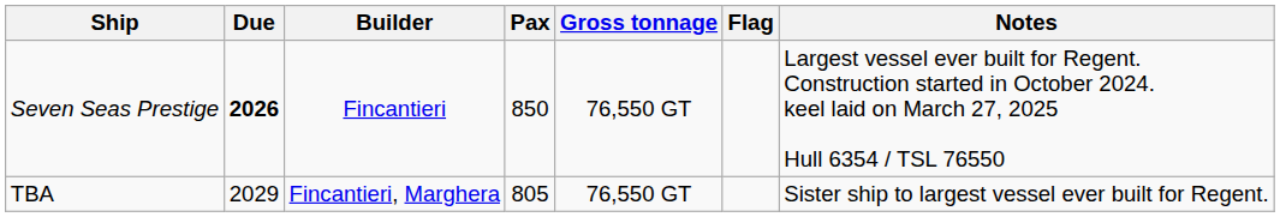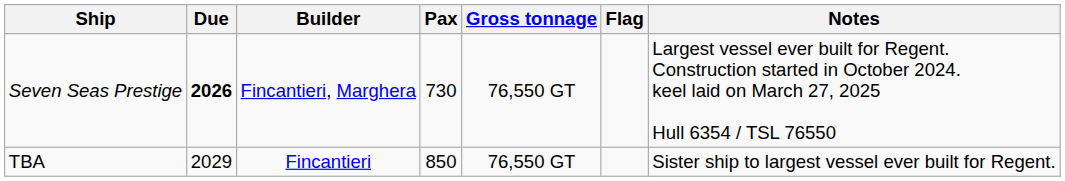 <table class="wikitable sortable">
 <tr>
 <th>Ship</th>
 <th>Due</th>
 <th>Builder</th>
 <th>Pax</th>
 <th><a href='#'>Gross tonnage</a></th>
 <th>Flag</th>
 <th>Notes</th>
 </tr>
 <tr>
 <td><em>Seven Seas Prestige</em></td>
 <td style="text-align:Center;"><strong>2026</strong></td>
-<td style="text-align:Center;"><a href='#'>Fincantieri</a></td>
-<td style="text-align:Center;">850</td>
+<td style="text-align:Center;"><a href='#'>Fincantieri</a>, <a href='#'>Marghera</a></td>
+<td style="text-align:Center;">730</td>
 <td style="text-align:Center;">76,550 GT</td>
 <td style="text-align:Center;"></td>
 <td>Largest vessel ever built for Regent.<br>Construction started in October 2024.<br>keel laid on March 27, 2025<br><br>Hull 6354 / TSL 76550 </td>
 </tr>
 <tr>
 <td>TBA</td>
 <td style="text-align:Center;">2029</td>
-<td style="text-align:Center;"><a href='#'>Fincantieri</a>, <a href='#'>Marghera</a></td>
-<td style="text-align:Center;">805</td>
+<td style="text-align:Center;"><a href='#'>Fincantieri</a></td>
+<td style="text-align:Center;">850</td>
 <td style="text-align:Center;">76,550 GT</td>
 <td style="text-align:Center;"></td>
 <td>Sister ship to largest vessel ever built for Regent.</td>
 </tr>
 </table>
